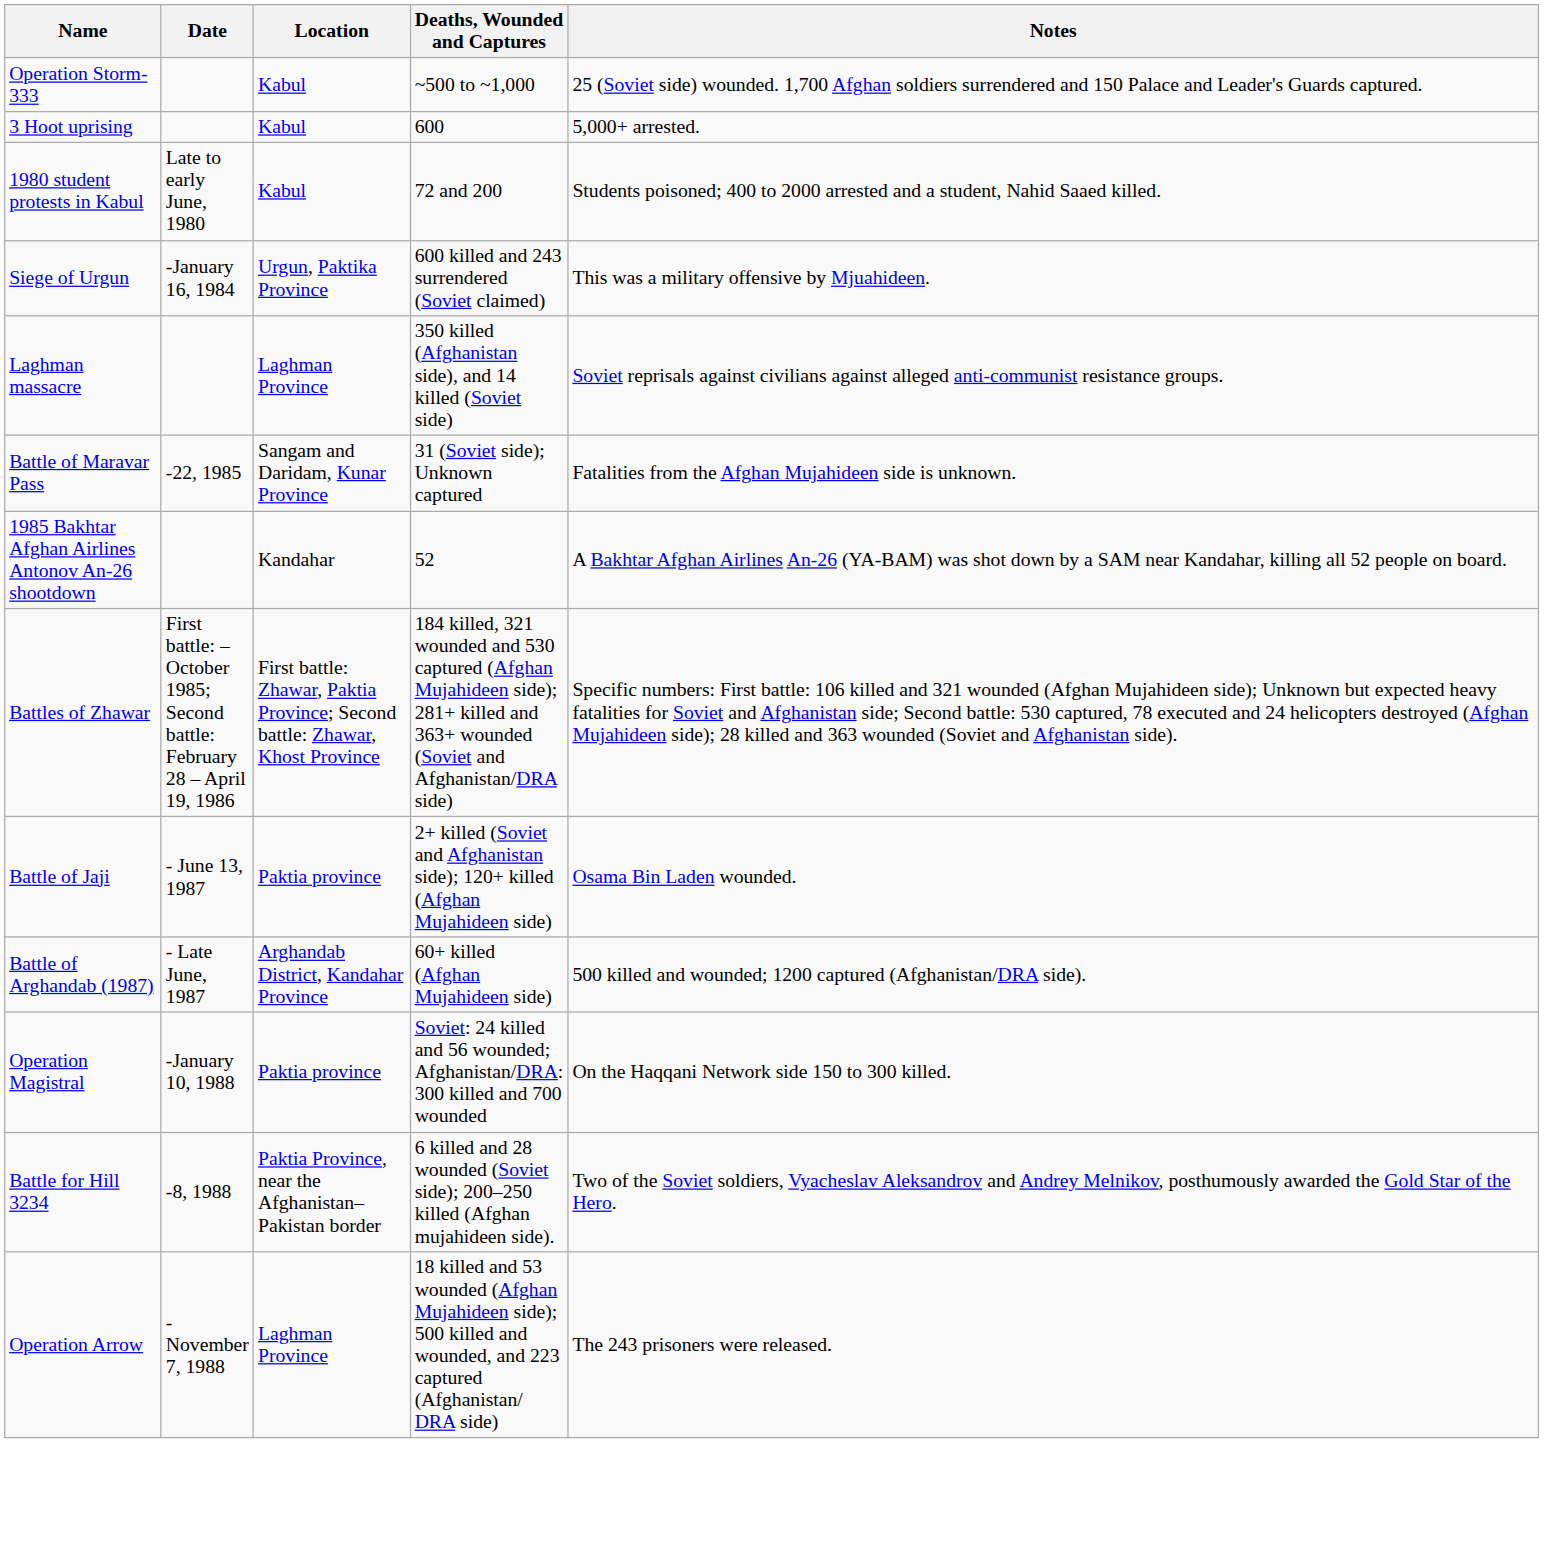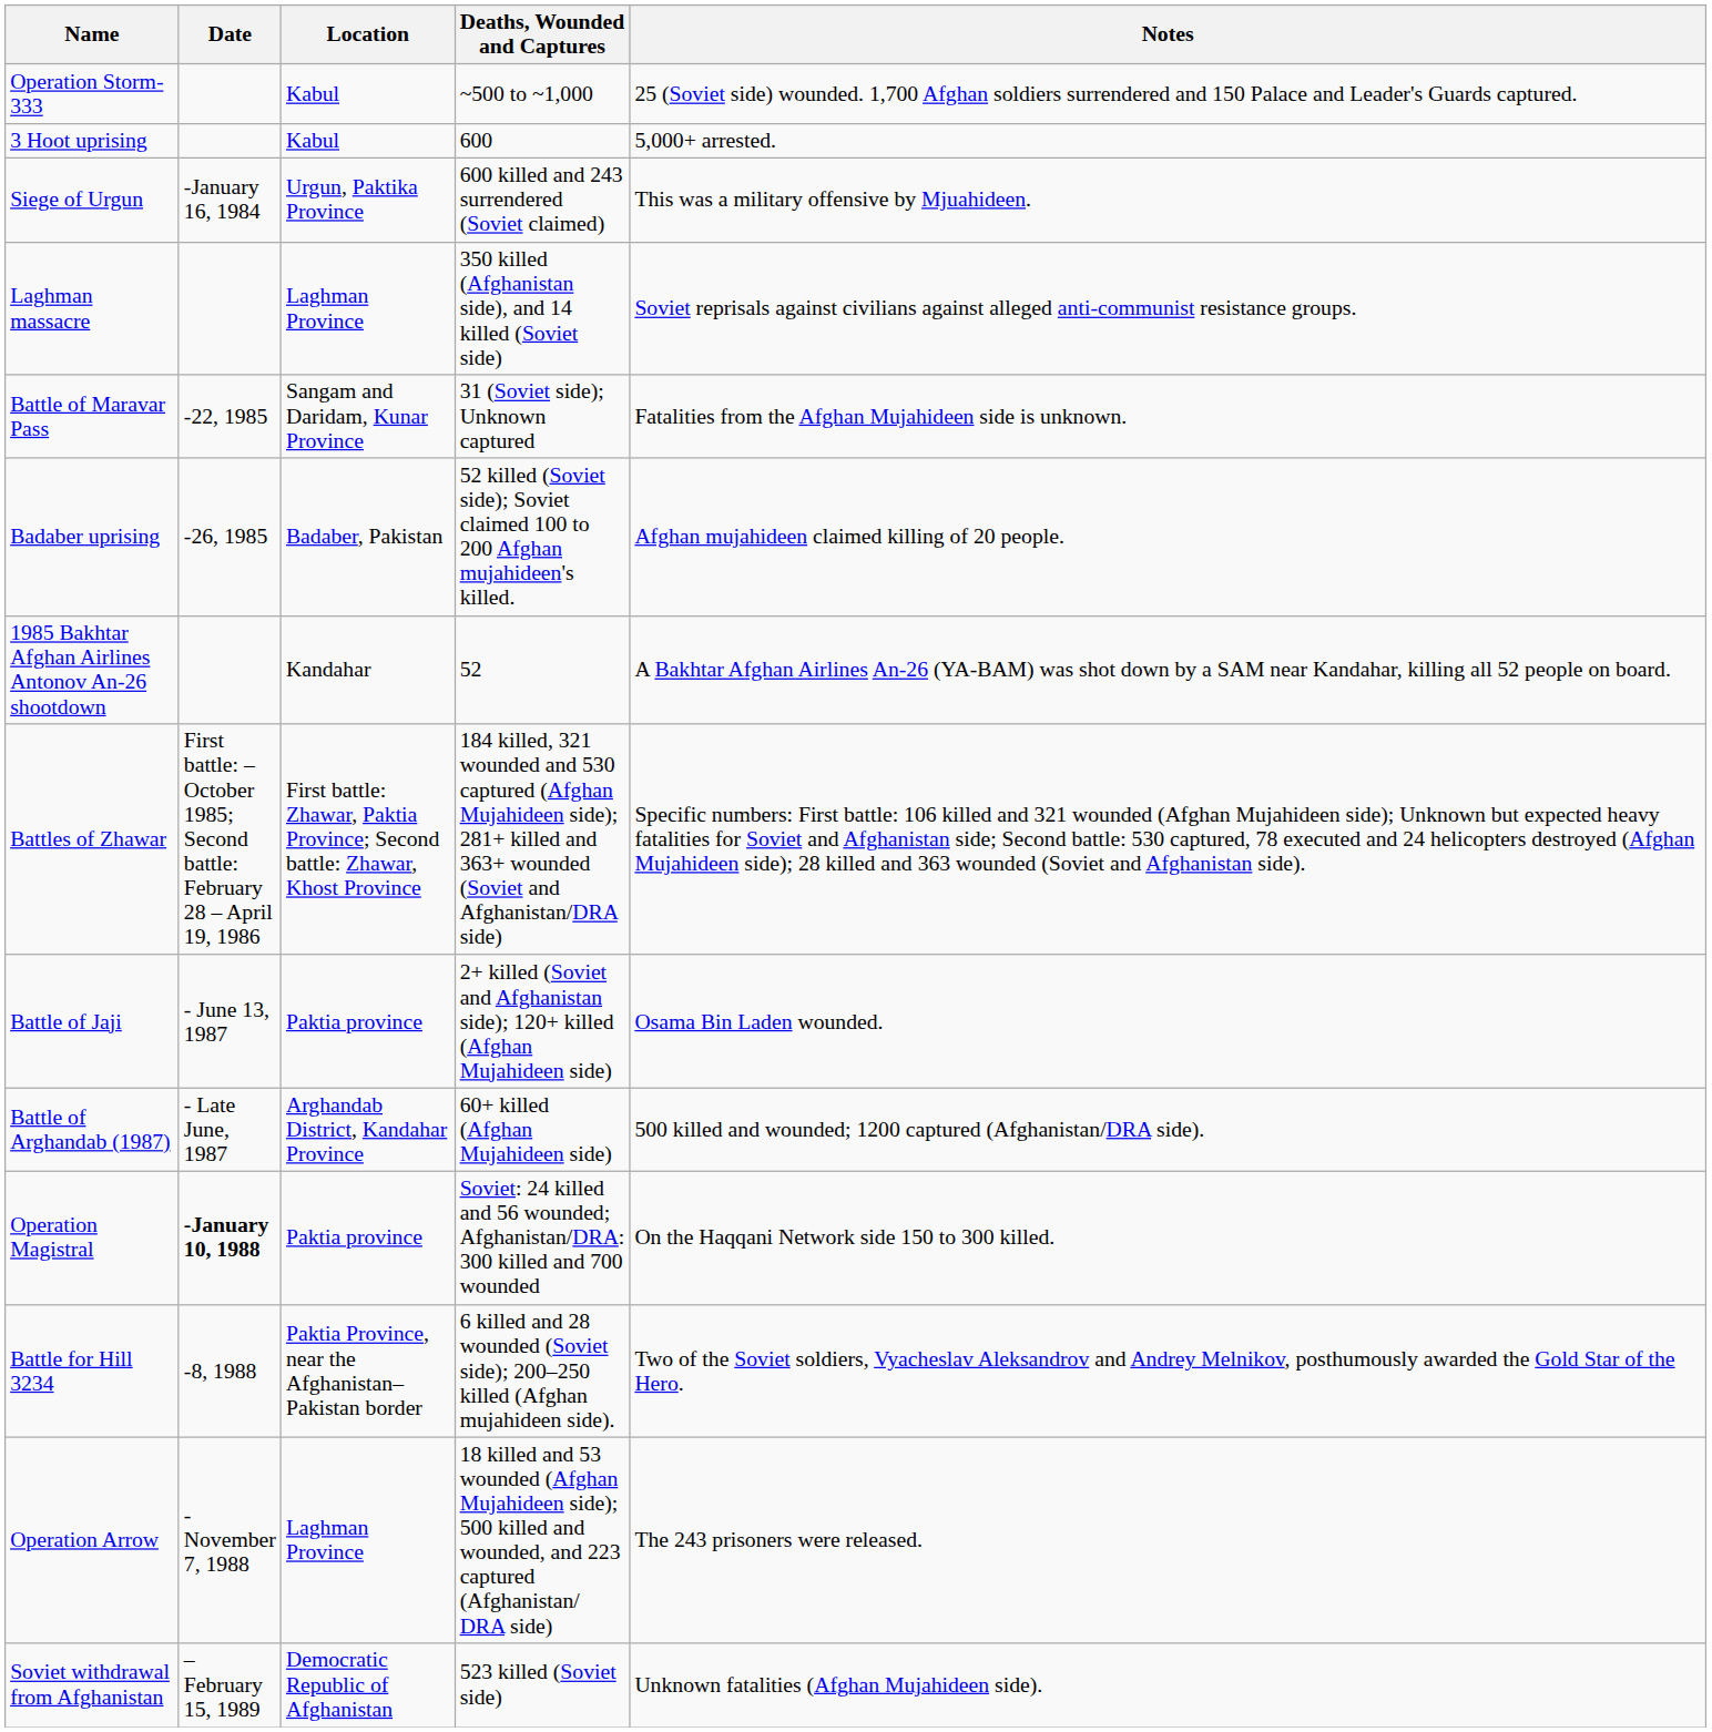 <table class="sortable wikitable">
 <tr>
 <th style="width:120px;">Name</th>
 <th style="width:65px;">Date</th>
 <th style="width:120px;">Location</th>
 <th style="width:75px;">Deaths, Wounded and Captures</th>
 <th class="unsortable">Notes</th>
 </tr>
 <tr>
 <td><a href='#'>Operation Storm-333</a></td>
 <td></td>
 <td><a href='#'>Kabul</a></td>
 <td>~500 to ~1,000</td>
 <td>25 (<a href='#'>Soviet</a> side) wounded. 1,700 <a href='#'>Afghan</a> soldiers surrendered and 150 Palace and Leader's Guards captured.</td>
 </tr>
 <tr>
 <td><a href='#'>3 Hoot uprising</a></td>
 <td></td>
 <td><a href='#'>Kabul</a></td>
 <td>600</td>
 <td>5,000+ arrested.</td>
 </tr>
 <tr>
-<td><a href='#'>1980 student protests in Kabul</a></td>
-<td>Late  to early June, 1980</td>
-<td><a href='#'>Kabul</a></td>
-<td>72 and 200</td>
-<td>Students poisoned; 400 to 2000 arrested and a student, Nahid Saaed killed.</td>
-</tr>
-<tr>
 <td><a href='#'>Siege of Urgun</a></td>
 <td>-January 16, 1984</td>
 <td><a href='#'>Urgun</a>, <a href='#'>Paktika Province</a></td>
 <td>600 killed and 243 surrendered (<a href='#'>Soviet</a> claimed)</td>
 <td>This was a military offensive by <a href='#'>Mjuahideen</a>.</td>
 </tr>
 <tr>
 <td><a href='#'>Laghman massacre</a></td>
 <td></td>
 <td><a href='#'>Laghman Province</a></td>
 <td>350 killed (<a href='#'>Afghanistan</a> side), and 14 killed (<a href='#'>Soviet</a> side)</td>
 <td><a href='#'>Soviet</a> reprisals against civilians against alleged <a href='#'>anti-communist</a> resistance groups.</td>
 </tr>
 <tr>
 <td><a href='#'>Battle of Maravar Pass</a></td>
 <td>-22, 1985</td>
 <td>Sangam and Daridam, <a href='#'>Kunar Province</a></td>
 <td>31 (<a href='#'>Soviet</a> side); Unknown captured</td>
 <td>Fatalities from the <a href='#'>Afghan Mujahideen</a> side is unknown.</td>
+</tr>
+<tr>
+<td><a href='#'>Badaber uprising</a></td>
+<td>-26, 1985</td>
+<td><a href='#'>Badaber</a>, Pakistan</td>
+<td>52 killed (<a href='#'>Soviet</a> side); Soviet claimed 100 to 200 <a href='#'>Afghan mujahideen</a>'s killed.</td>
+<td><a href='#'>Afghan mujahideen</a> claimed killing of 20 people.</td>
 </tr>
 <tr>
 <td><a href='#'>1985 Bakhtar Afghan Airlines Antonov An-26 shootdown</a></td>
 <td></td>
 <td>Kandahar</td>
 <td>52</td>
 <td>A <a href='#'>Bakhtar Afghan Airlines</a> <a href='#'>An-26</a> (YA-BAM) was shot down by a SAM near Kandahar, killing all 52 people on board.</td>
 </tr>
 <tr>
 <td><a href='#'>Battles of Zhawar</a></td>
 <td>First battle: –October 1985; Second battle: February 28 – April 19, 1986</td>
 <td>First battle: <a href='#'>Zhawar</a>, <a href='#'>Paktia Province</a>; Second battle: <a href='#'>Zhawar</a>, <a href='#'>Khost Province</a></td>
 <td>184 killed, 321 wounded and 530 captured (<a href='#'>Afghan Mujahideen</a> side); 281+ killed and 363+ wounded (<a href='#'>Soviet</a> and Afghanistan/<a href='#'>DRA</a> side)</td>
 <td>Specific numbers: First battle: 106 killed and 321 wounded (Afghan Mujahideen side); Unknown but expected heavy fatalities for <a href='#'>Soviet</a> and <a href='#'>Afghanistan</a> side; Second battle: 530 captured, 78 executed and 24 helicopters destroyed (<a href='#'>Afghan Mujahideen</a> side); 28 killed and 363 wounded (Soviet and <a href='#'>Afghanistan</a> side).</td>
 </tr>
 <tr>
 <td><a href='#'>Battle of Jaji</a></td>
 <td> - June 13, 1987</td>
 <td><a href='#'>Paktia province</a></td>
 <td>2+ killed (<a href='#'>Soviet</a> and <a href='#'>Afghanistan</a> side); 120+ killed (<a href='#'>Afghan Mujahideen</a> side)</td>
 <td><a href='#'>Osama Bin Laden</a> wounded.</td>
 </tr>
 <tr>
 <td><a href='#'>Battle of Arghandab (1987)</a></td>
 <td> - Late June, 1987</td>
 <td><a href='#'>Arghandab District</a>, <a href='#'>Kandahar Province</a></td>
 <td>60+ killed (<a href='#'>Afghan Mujahideen</a> side)</td>
 <td>500 killed and wounded; 1200 captured (Afghanistan/<a href='#'>DRA</a> side).</td>
 </tr>
 <tr>
 <td><a href='#'>Operation Magistral</a></td>
-<td>-January 10, 1988</td>
+<td><strong>-January 10, 1988</strong></td>
 <td><a href='#'>Paktia province</a></td>
 <td><a href='#'>Soviet</a>: 24 killed and 56 wounded; Afghanistan/<a href='#'>DRA</a>: 300 killed and 700 wounded</td>
 <td>On the Haqqani Network side 150 to 300 killed.</td>
 </tr>
 <tr>
 <td><a href='#'>Battle for Hill 3234</a></td>
 <td>-8, 1988</td>
 <td><a href='#'>Paktia Province</a>, near the Afghanistan–Pakistan border</td>
 <td>6 killed and 28 wounded (<a href='#'>Soviet</a> side); 200–250 killed (Afghan mujahideen side).</td>
 <td>Two of the <a href='#'>Soviet</a> soldiers, <a href='#'>Vyacheslav Aleksandrov</a> and <a href='#'>Andrey Melnikov</a>, posthumously awarded the <a href='#'>Gold Star of the Hero</a>.</td>
 </tr>
 <tr>
 <td><a href='#'>Operation Arrow</a></td>
 <td>-November 7, 1988</td>
 <td><a href='#'>Laghman Province</a></td>
 <td>18 killed and 53 wounded (<a href='#'>Afghan Mujahideen</a> side); 500 killed and wounded, and 223 captured (Afghanistan/ <a href='#'>DRA</a> side)</td>
 <td>The 243 prisoners were released.</td>
 </tr>
+<tr>
+<td><a href='#'>Soviet withdrawal from Afghanistan</a></td>
+<td> –  February 15, 1989</td>
+<td><a href='#'>Democratic Republic of Afghanistan</a></td>
+<td>523 killed (<a href='#'>Soviet</a> side)</td>
+<td>Unknown fatalities (<a href='#'>Afghan Mujahideen</a> side).</td>
+</tr>
 </table>
